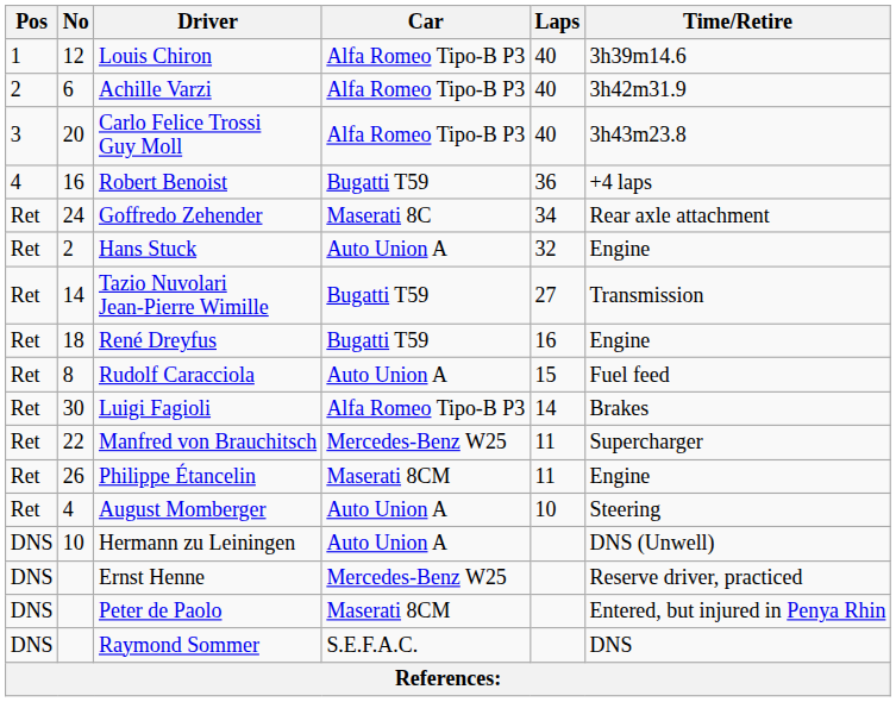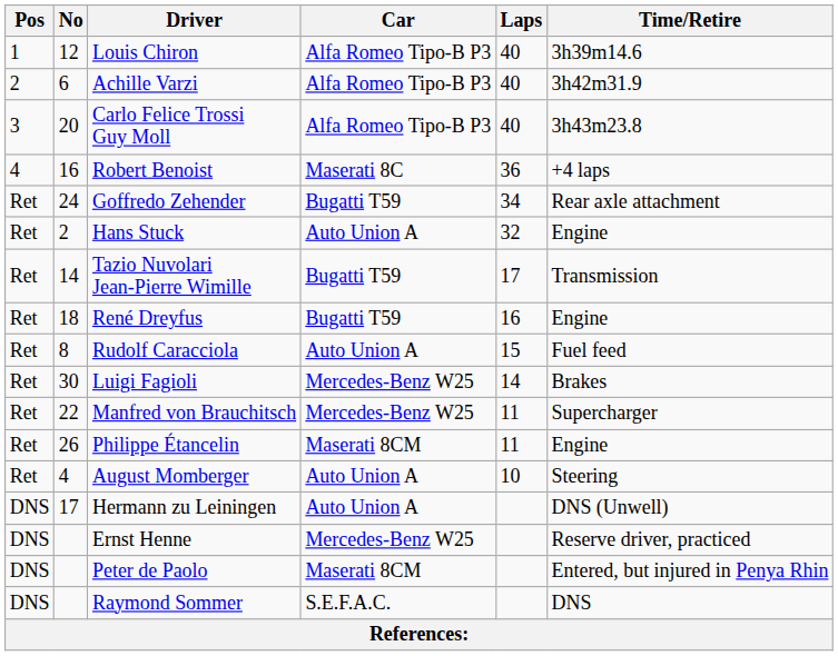 <table class="wikitable">
 <tr>
 <th>Pos</th>
 <th>No</th>
 <th>Driver</th>
 <th>Car</th>
 <th>Laps</th>
 <th>Time/Retire</th>
 </tr>
 <tr>
 <td>1</td>
 <td>12</td>
 <td> <a href='#'>Louis Chiron</a></td>
 <td><a href='#'>Alfa Romeo</a> Tipo-B P3</td>
 <td>40</td>
 <td>3h39m14.6</td>
 </tr>
 <tr>
 <td>2</td>
 <td>6</td>
 <td> <a href='#'>Achille Varzi</a></td>
 <td><a href='#'>Alfa Romeo</a> Tipo-B P3</td>
 <td>40</td>
 <td>3h42m31.9</td>
 </tr>
 <tr>
 <td>3</td>
 <td>20</td>
 <td> <a href='#'>Carlo Felice Trossi</a> <br>  <a href='#'>Guy Moll</a></td>
 <td><a href='#'>Alfa Romeo</a> Tipo-B P3</td>
 <td>40</td>
 <td>3h43m23.8</td>
 </tr>
 <tr>
 <td>4</td>
 <td>16</td>
 <td> <a href='#'>Robert Benoist</a></td>
-<td><a href='#'>Bugatti</a> T59</td>
+<td><a href='#'>Maserati</a> 8C</td>
 <td>36</td>
 <td>+4 laps</td>
 </tr>
 <tr>
 <td>Ret</td>
 <td>24</td>
 <td> <a href='#'>Goffredo Zehender</a></td>
-<td><a href='#'>Maserati</a> 8C</td>
+<td><a href='#'>Bugatti</a> T59</td>
 <td>34</td>
 <td>Rear axle attachment</td>
 </tr>
 <tr>
 <td>Ret</td>
 <td>2</td>
 <td> <a href='#'>Hans Stuck</a></td>
 <td><a href='#'>Auto Union</a> A</td>
 <td>32</td>
 <td>Engine</td>
 </tr>
 <tr>
 <td>Ret</td>
 <td>14</td>
 <td> <a href='#'>Tazio Nuvolari</a> <br>  <a href='#'>Jean-Pierre Wimille</a></td>
 <td><a href='#'>Bugatti</a> T59</td>
-<td>27</td>
+<td>17</td>
 <td>Transmission</td>
 </tr>
 <tr>
 <td>Ret</td>
 <td>18</td>
 <td> <a href='#'>René Dreyfus</a></td>
 <td><a href='#'>Bugatti</a> T59</td>
 <td>16</td>
 <td>Engine</td>
 </tr>
 <tr>
 <td>Ret</td>
 <td>8</td>
 <td> <a href='#'>Rudolf Caracciola</a></td>
 <td><a href='#'>Auto Union</a> A</td>
 <td>15</td>
 <td>Fuel feed</td>
 </tr>
 <tr>
 <td>Ret</td>
 <td>30</td>
 <td> <a href='#'>Luigi Fagioli</a></td>
-<td><a href='#'>Alfa Romeo</a> Tipo-B P3</td>
+<td><a href='#'>Mercedes-Benz</a> W25</td>
 <td>14</td>
 <td>Brakes</td>
 </tr>
 <tr>
 <td>Ret</td>
 <td>22</td>
 <td> <a href='#'>Manfred von Brauchitsch</a></td>
 <td><a href='#'>Mercedes-Benz</a> W25</td>
 <td>11</td>
 <td>Supercharger</td>
 </tr>
 <tr>
 <td>Ret</td>
 <td>26</td>
 <td> <a href='#'>Philippe Étancelin</a></td>
 <td><a href='#'>Maserati</a> 8CM</td>
 <td>11</td>
 <td>Engine</td>
 </tr>
 <tr>
 <td>Ret</td>
 <td>4</td>
 <td> <a href='#'>August Momberger</a></td>
 <td><a href='#'>Auto Union</a> A</td>
 <td>10</td>
 <td>Steering</td>
 </tr>
 <tr>
 <td>DNS</td>
-<td>10</td>
+<td>17</td>
 <td> Hermann zu Leiningen</td>
 <td><a href='#'>Auto Union</a> A</td>
 <td></td>
 <td>DNS (Unwell)</td>
 </tr>
 <tr>
 <td>DNS</td>
 <td></td>
 <td> Ernst Henne</td>
 <td><a href='#'>Mercedes-Benz</a> W25</td>
 <td></td>
 <td>Reserve driver, practiced</td>
 </tr>
 <tr>
 <td>DNS</td>
 <td></td>
 <td> <a href='#'>Peter de Paolo</a></td>
 <td><a href='#'>Maserati</a> 8CM</td>
 <td></td>
 <td>Entered, but injured in <a href='#'>Penya Rhin</a></td>
 </tr>
 <tr>
 <td>DNS</td>
 <td></td>
 <td> <a href='#'>Raymond Sommer</a></td>
 <td>S.E.F.A.C.</td>
 <td></td>
 <td>DNS</td>
 </tr>
 <tr>
 <th colspan=9>References:</th>
 </tr>
 </table>
